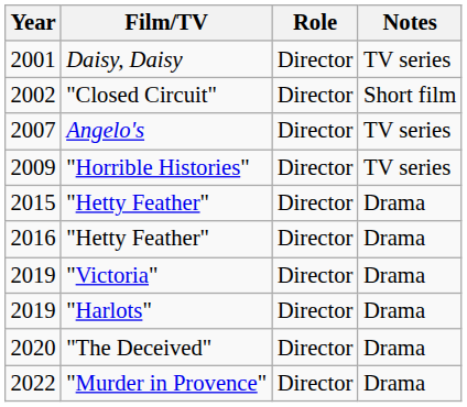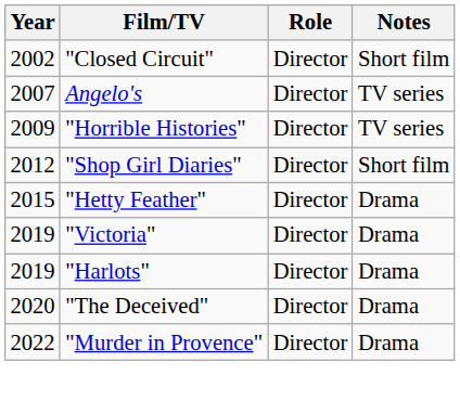 <table class = "wikitable sortable">
 <tr>
 <th>Year</th>
 <th>Film/TV</th>
 <th>Role</th>
 <th>Notes</th>
-</tr>
-<tr>
-<td>2001</td>
-<td><em>Daisy, Daisy</em></td>
-<td>Director</td>
-<td>TV series</td>
 </tr>
 <tr>
 <td>2002</td>
 <td>"Closed Circuit"</td>
 <td>Director</td>
 <td>Short film</td>
 </tr>
 <tr>
 <td>2007</td>
 <td><em><a href='#'>Angelo's</a></em></td>
 <td>Director</td>
 <td>TV series</td>
 </tr>
 <tr>
 <td>2009</td>
 <td>"<a href='#'>Horrible Histories</a>"</td>
 <td>Director</td>
 <td>TV series</td>
 </tr>
 <tr>
+<td>2012</td>
+<td>"<a href='#'>Shop Girl Diaries</a>"</td>
+<td>Director</td>
+<td>Short film</td>
+</tr>
+<tr>
 <td>2015</td>
 <td>"<a href='#'>Hetty Feather</a>"</td>
-<td>Director</td>
-<td>Drama</td>
-</tr>
-<tr>
-<td>2016</td>
-<td>"Hetty Feather"</td>
 <td>Director</td>
 <td>Drama</td>
 </tr>
 <tr>
 <td>2019</td>
 <td>"<a href='#'>Victoria</a>"</td>
 <td>Director</td>
 <td>Drama</td>
 </tr>
 <tr>
 <td>2019</td>
 <td>"<a href='#'>Harlots</a>"</td>
 <td>Director</td>
 <td>Drama</td>
 </tr>
 <tr>
 <td>2020</td>
 <td>"The Deceived"</td>
 <td>Director</td>
 <td>Drama</td>
 </tr>
 <tr>
 <td>2022</td>
 <td>"<a href='#'>Murder in Provence</a>"</td>
 <td>Director</td>
 <td>Drama</td>
 </tr>
 </table>
